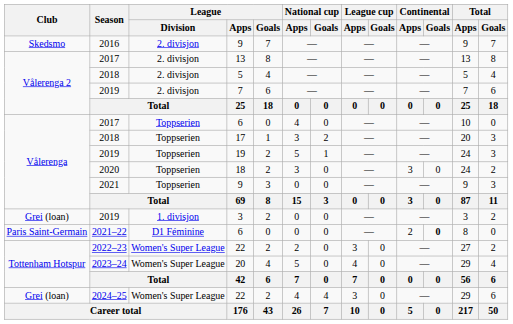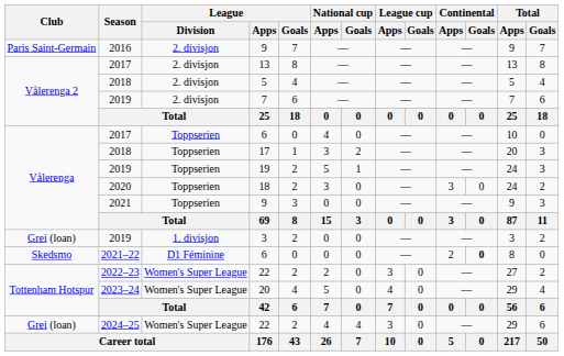 <table class="wikitable" style="text-align:center">
 <tr>
 <th rowspan="2">Club</th>
 <th rowspan="2">Season</th>
 <th colspan="3">League</th>
 <th colspan="2">National cup</th>
 <th colspan="2">League cup</th>
 <th colspan="2">Continental</th>
 <th colspan="2">Total</th>
 </tr>
 <tr>
 <th>Division</th>
 <th>Apps</th>
 <th>Goals</th>
 <th>Apps</th>
 <th>Goals</th>
 <th>Apps</th>
 <th>Goals</th>
 <th>Apps</th>
 <th>Goals</th>
 <th>Apps</th>
 <th>Goals</th>
 </tr>
 <tr>
-<td><a href='#'>Skedsmo</a></td>
+<td><a href='#'>Paris Saint-Germain</a></td>
 <td>2016</td>
 <td><a href='#'>2. divisjon</a></td>
 <td>9</td>
 <td>7</td>
 <td colspan="2">—</td>
 <td colspan="2">—</td>
 <td colspan="2">—</td>
 <td>9</td>
 <td>7</td>
 </tr>
 <tr>
 <td rowspan="4"><a href='#'>Vålerenga 2</a></td>
 <td>2017</td>
 <td>2. divisjon</td>
 <td>13</td>
 <td>8</td>
 <td colspan="2">—</td>
 <td colspan="2">—</td>
 <td colspan="2">—</td>
 <td>13</td>
 <td>8</td>
 </tr>
 <tr>
 <td>2018</td>
 <td>2. divisjon</td>
 <td>5</td>
 <td>4</td>
 <td colspan="2">—</td>
 <td colspan="2">—</td>
 <td colspan="2">—</td>
 <td>5</td>
 <td>4</td>
 </tr>
 <tr>
 <td>2019</td>
 <td>2. divisjon</td>
 <td>7</td>
 <td>6</td>
 <td colspan="2">—</td>
 <td colspan="2">—</td>
 <td colspan="2">—</td>
 <td>7</td>
 <td>6</td>
 </tr>
 <tr>
 <th colspan="2">Total</th>
 <th>25</th>
 <th>18</th>
 <th>0</th>
 <th>0</th>
 <th>0</th>
 <th>0</th>
 <th>0</th>
 <th>0</th>
 <th>25</th>
 <th>18</th>
 </tr>
 <tr>
 <td rowspan="6"><a href='#'>Vålerenga</a></td>
 <td>2017</td>
 <td><a href='#'>Toppserien</a></td>
 <td>6</td>
 <td>0</td>
 <td>4</td>
 <td>0</td>
 <td colspan="2">—</td>
 <td colspan="2">—</td>
 <td>10</td>
 <td>0</td>
 </tr>
 <tr>
 <td>2018</td>
 <td>Toppserien</td>
 <td>17</td>
 <td>1</td>
 <td>3</td>
 <td>2</td>
 <td colspan="2">—</td>
 <td colspan="2">—</td>
 <td>20</td>
 <td>3</td>
 </tr>
 <tr>
 <td>2019</td>
 <td>Toppserien</td>
 <td>19</td>
 <td>2</td>
 <td>5</td>
 <td>1</td>
 <td colspan="2">—</td>
 <td colspan="2">—</td>
 <td>24</td>
 <td>3</td>
 </tr>
 <tr>
 <td>2020</td>
 <td>Toppserien</td>
 <td>18</td>
 <td>2</td>
 <td>3</td>
 <td>0</td>
 <td colspan="2">—</td>
 <td>3</td>
 <td>0</td>
 <td>24</td>
 <td>2</td>
 </tr>
 <tr>
 <td>2021</td>
 <td>Toppserien</td>
 <td>9</td>
 <td>3</td>
 <td>0</td>
 <td>0</td>
 <td colspan="2">—</td>
 <td colspan="2">—</td>
 <td>9</td>
 <td>3</td>
 </tr>
 <tr>
 <th colspan="2">Total</th>
 <th>69</th>
 <th>8</th>
 <th>15</th>
 <th>3</th>
 <th>0</th>
 <th>0</th>
 <th>3</th>
 <th>0</th>
 <th>87</th>
 <th>11</th>
 </tr>
 <tr>
 <td><a href='#'>Grei</a> (loan)</td>
 <td>2019</td>
 <td><a href='#'>1. divisjon</a></td>
 <td>3</td>
 <td>2</td>
 <td>0</td>
 <td>0</td>
 <td colspan="2">—</td>
 <td colspan="2">—</td>
 <td>3</td>
 <td>2</td>
 </tr>
 <tr>
-<td><a href='#'>Paris Saint-Germain</a></td>
+<td><a href='#'>Skedsmo</a></td>
 <td><a href='#'>2021–22</a></td>
 <td><a href='#'>D1 Féminine</a></td>
 <td>6</td>
 <td>0</td>
 <td>0</td>
 <td>0</td>
 <td colspan="2">—</td>
 <td>2</td>
 <td><strong>0</strong></td>
 <td>8</td>
 <td>0</td>
 </tr>
 <tr>
 <td rowspan="3"><a href='#'>Tottenham Hotspur</a></td>
 <td><a href='#'>2022–23</a></td>
 <td><a href='#'>Women's Super League</a></td>
 <td>22</td>
 <td>2</td>
 <td>2</td>
 <td>0</td>
 <td>3</td>
 <td>0</td>
 <td colspan="2">—</td>
 <td>27</td>
 <td>2</td>
 </tr>
 <tr>
 <td><a href='#'>2023–24</a></td>
 <td>Women's Super League</td>
 <td>20</td>
 <td>4</td>
 <td>5</td>
 <td>0</td>
 <td>4</td>
 <td>0</td>
 <td colspan="2">—</td>
 <td>29</td>
 <td>4</td>
 </tr>
 <tr>
 <th colspan="2">Total</th>
 <th>42</th>
 <th>6</th>
 <th>7</th>
 <th>0</th>
 <th>7</th>
 <th>0</th>
 <th>0</th>
 <th>0</th>
 <th>56</th>
 <th>6</th>
 </tr>
 <tr>
 <td><a href='#'>Grei</a> (loan)</td>
 <td><a href='#'>2024–25</a></td>
 <td>Women's Super League</td>
 <td>22</td>
 <td>2</td>
 <td>4</td>
 <td>4</td>
 <td>3</td>
 <td>0</td>
 <td colspan="2">—</td>
 <td>29</td>
 <td>6</td>
 </tr>
 <tr>
 <th colspan="3">Career total</th>
 <th>176</th>
 <th>43</th>
 <th>26</th>
 <th>7</th>
 <th>10</th>
 <th>0</th>
 <th>5</th>
 <th>0</th>
 <th>217</th>
 <th>50</th>
 </tr>
 </table>
